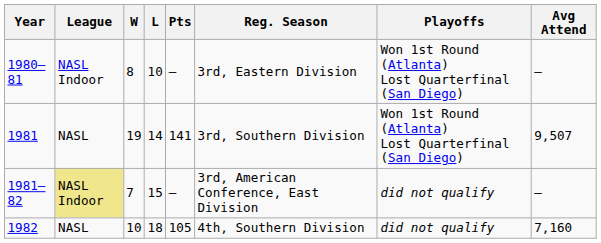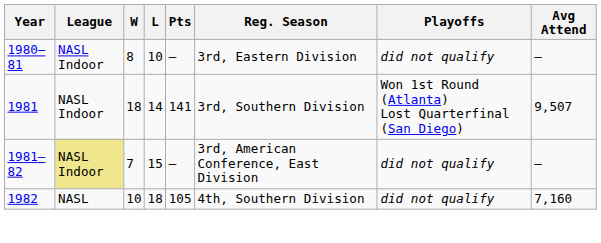 <table class="wikitable">
 <tr>
 <th>Year</th>
 <th>League</th>
 <th>W</th>
 <th>L</th>
 <th>Pts</th>
 <th>Reg. Season</th>
 <th>Playoffs</th>
 <th>Avg Attend</th>
 </tr>
 <tr>
 <td><a href='#'>1980–81</a></td>
 <td><a href='#'>NASL</a> Indoor</td>
 <td>8</td>
 <td>10</td>
 <td>—</td>
 <td>3rd, Eastern Division</td>
-<td>Won 1st Round (<a href='#'>Atlanta</a>)<br>Lost Quarterfinal (<a href='#'>San Diego</a>)</td>
+<td><em>did not qualify</em></td>
 <td>—</td>
 </tr>
 <tr>
 <td><a href='#'>1981</a></td>
-<td>NASL</td>
-<td>19</td>
+<td>NASL Indoor</td>
+<td>18</td>
 <td>14</td>
 <td>141</td>
 <td>3rd, Southern Division</td>
 <td>Won 1st Round (<a href='#'>Atlanta</a>)<br>Lost Quarterfinal (<a href='#'>San Diego</a>)</td>
 <td>9,507</td>
 </tr>
 <tr>
 <td><a href='#'>1981–82</a></td>
 <td style="background: khaki;">NASL Indoor</td>
 <td>7</td>
 <td>15</td>
 <td>—</td>
 <td>3rd, American Conference, East Division</td>
 <td><em>did not qualify</em></td>
 <td>—</td>
 </tr>
 <tr>
 <td><a href='#'>1982</a></td>
 <td>NASL</td>
 <td>10</td>
 <td>18</td>
 <td>105</td>
 <td>4th, Southern Division</td>
 <td><em>did not qualify</em></td>
 <td>7,160</td>
 </tr>
 </table>
